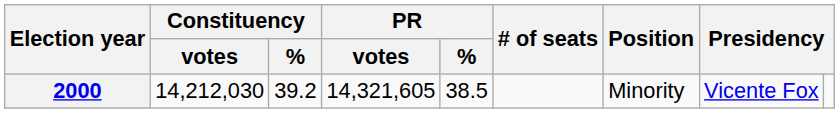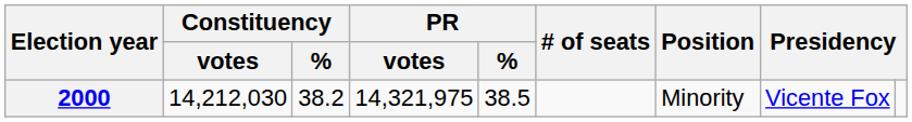 <table class="wikitable">
 <tr>
 <th rowspan="2">Election year</th>
 <th colspan="2">Constituency</th>
 <th colspan="2">PR</th>
 <th rowspan="2"># of seats</th>
 <th rowspan="2">Position</th>
 <th colspan="2" rowspan="2">Presidency</th>
 </tr>
 <tr>
 <th>votes</th>
 <th>%</th>
 <th>votes</th>
 <th>%</th>
 </tr>
 <tr>
 <th><a href='#'>2000</a></th>
 <td>14,212,030</td>
-<td>39.2</td>
-<td>14,321,605</td>
+<td>38.2</td>
+<td>14,321,975</td>
 <td>38.5</td>
 <td></td>
 <td>Minority</td>
 <td><a href='#'>Vicente Fox</a></td>
 <td></td>
 </tr>
 </table>
